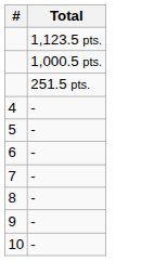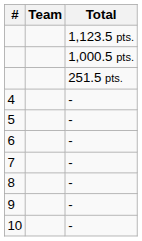 <table class="wikitable">
 <tr>
 <th>#</th>
+<th>Team</th>
 <th>Total</th>
 </tr>
 <tr>
+<td></td>
 <td></td>
 <td>1,123.5 <small>pts.</small></td>
 </tr>
 <tr>
 <td></td>
+<td></td>
 <td>1,000.5 <small>pts.</small></td>
 </tr>
 <tr>
+<td></td>
 <td></td>
 <td>251.5 <small>pts.</small></td>
 </tr>
 <tr>
 <td>4</td>
+<td></td>
 <td>-</td>
 </tr>
 <tr>
 <td>5</td>
+<td></td>
 <td>-</td>
 </tr>
 <tr>
 <td>6</td>
+<td></td>
 <td>-</td>
 </tr>
 <tr>
 <td>7</td>
+<td></td>
 <td>-</td>
 </tr>
 <tr>
 <td>8</td>
+<td></td>
 <td>-</td>
 </tr>
 <tr>
 <td>9</td>
+<td></td>
 <td>-</td>
 </tr>
 <tr>
 <td>10</td>
+<td></td>
 <td>-</td>
 </tr>
 </table>
